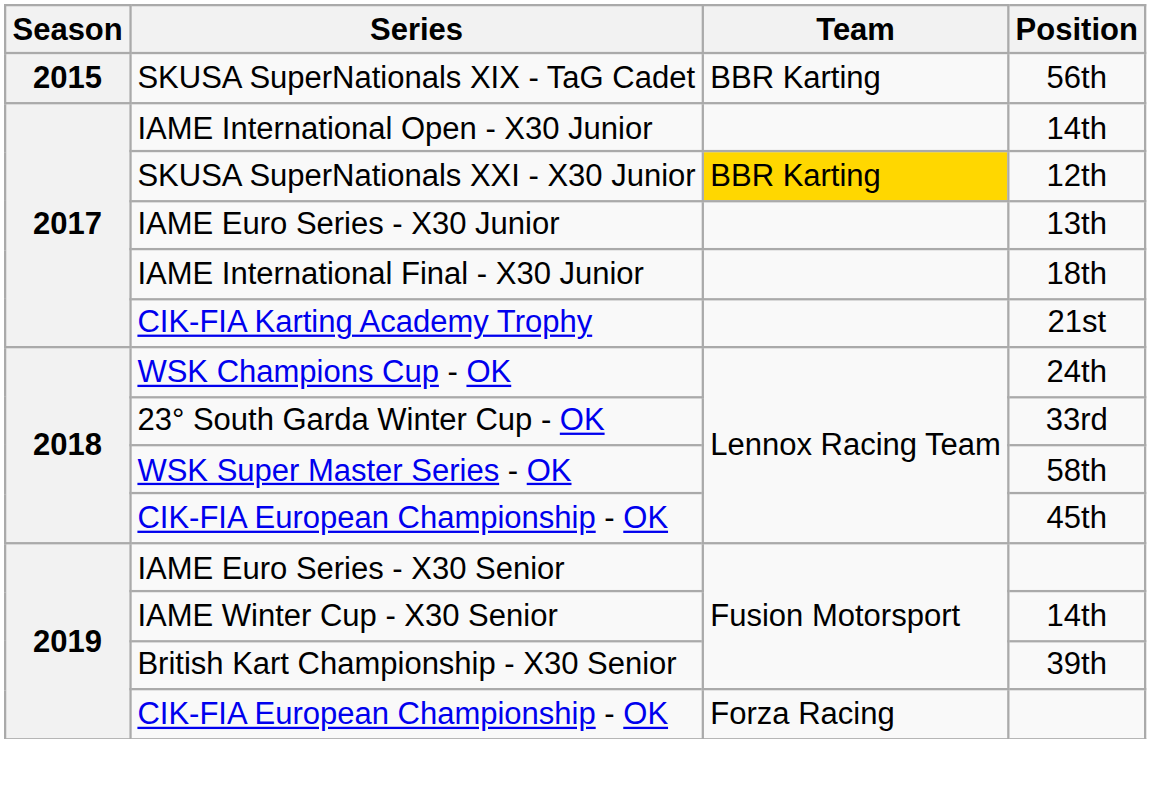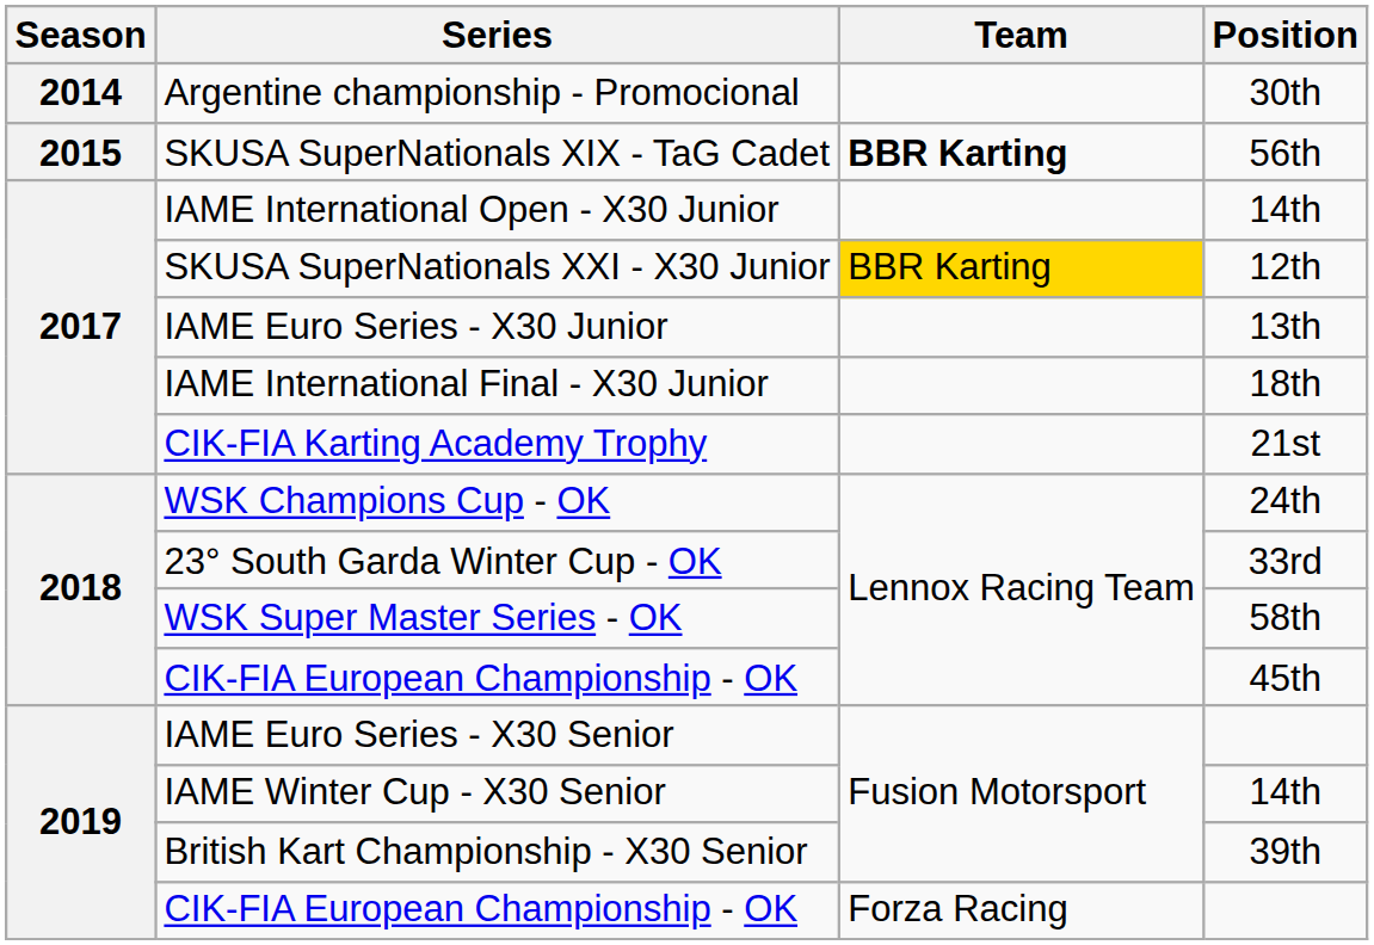 <table class="wikitable" style="font-size: 85%; text-align:center">
 <tr>
 <th>Season</th>
 <th>Series</th>
 <th>Team</th>
 <th>Position</th>
 </tr>
 <tr>
+<th>2014</th>
+<td align="left">Argentine championship - Promocional</td>
+<td align="left"></td>
+<td>30th</td>
+</tr>
+<tr>
 <th>2015</th>
 <td align="left">SKUSA SuperNationals XIX - TaG Cadet</td>
-<td align="left">BBR Karting</td>
+<td align="left"><strong>BBR Karting</strong></td>
 <td>56th</td>
 </tr>
 <tr>
 <th rowspan="5">2017</th>
 <td align="left">IAME International Open - X30 Junior</td>
 <td align="left"></td>
 <td>14th</td>
 </tr>
 <tr>
 <td align="left">SKUSA SuperNationals XXI - X30 Junior</td>
 <td align="left" style="background: gold;">BBR Karting</td>
 <td>12th</td>
 </tr>
 <tr>
 <td align="left">IAME Euro Series - X30 Junior</td>
 <td align="left"></td>
 <td>13th</td>
 </tr>
 <tr>
 <td align="left">IAME International Final - X30 Junior</td>
 <td align="left"></td>
 <td>18th</td>
 </tr>
 <tr>
 <td align="left"><a href='#'>CIK-FIA Karting Academy Trophy</a></td>
 <td align="left"></td>
 <td>21st</td>
 </tr>
 <tr>
 <th rowspan="4">2018</th>
 <td align="left"><a href='#'>WSK Champions Cup</a> - <a href='#'>OK</a></td>
 <td rowspan="4" align="left">Lennox Racing Team</td>
 <td>24th</td>
 </tr>
 <tr>
 <td align="left">23° South Garda Winter Cup - <a href='#'>OK</a></td>
 <td>33rd</td>
 </tr>
 <tr>
 <td align="left"><a href='#'>WSK Super Master Series</a> - <a href='#'>OK</a></td>
 <td>58th</td>
 </tr>
 <tr>
 <td align="left"><a href='#'>CIK-FIA European Championship</a> - <a href='#'>OK</a></td>
 <td>45th</td>
 </tr>
 <tr>
 <th rowspan="4">2019</th>
 <td align="left">IAME Euro Series - X30 Senior</td>
 <td rowspan="3" align="left">Fusion Motorsport</td>
 <td></td>
 </tr>
 <tr>
 <td align="left">IAME Winter Cup - X30 Senior</td>
 <td>14th</td>
 </tr>
 <tr>
 <td align="left">British Kart Championship - X30 Senior</td>
 <td>39th</td>
 </tr>
 <tr>
 <td align="left"><a href='#'>CIK-FIA European Championship</a> - <a href='#'>OK</a></td>
 <td align="left">Forza Racing</td>
 <td></td>
 </tr>
 </table>
